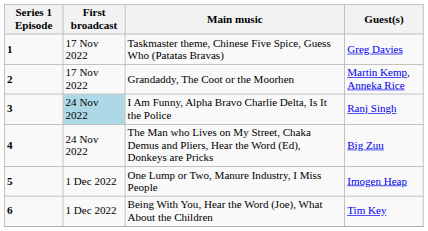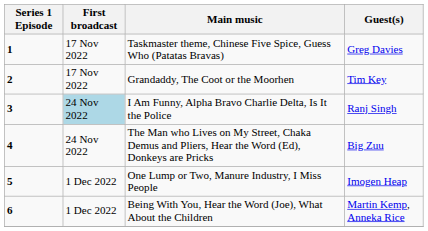 <table class="wikitable">
 <tr>
 <th>Series 1 Episode</th>
 <th>First broadcast</th>
 <th>Main music</th>
 <th>Guest(s)</th>
 </tr>
 <tr>
 <td><strong>1</strong></td>
 <td>17 Nov 2022</td>
 <td>Taskmaster theme, Chinese Five Spice, Guess Who (Patatas Bravas)</td>
 <td><a href='#'>Greg Davies</a></td>
 </tr>
 <tr>
 <td><strong>2</strong></td>
 <td>17 Nov 2022</td>
 <td>Grandaddy, The Coot or the Moorhen</td>
-<td><a href='#'>Martin Kemp</a>, <a href='#'>Anneka Rice</a></td>
+<td><a href='#'>Tim Key</a></td>
 </tr>
 <tr>
 <td><strong>3</strong></td>
 <td style="background: lightblue;">24 Nov 2022</td>
 <td>I Am Funny, Alpha Bravo Charlie Delta, Is It the Police</td>
 <td><a href='#'>Ranj Singh</a></td>
 </tr>
 <tr>
 <td><strong>4</strong></td>
 <td>24 Nov 2022</td>
 <td>The Man who Lives on My Street, Chaka Demus and Pliers, Hear the Word (Ed), Donkeys are Pricks</td>
 <td><a href='#'>Big Zuu</a></td>
 </tr>
 <tr>
 <td><strong>5</strong></td>
 <td>1 Dec 2022</td>
 <td>One Lump or Two, Manure Industry, I Miss People</td>
 <td><a href='#'>Imogen Heap</a></td>
 </tr>
 <tr>
 <td><strong>6</strong></td>
 <td>1 Dec 2022</td>
 <td>Being With You, Hear the Word (Joe), What About the Children</td>
-<td><a href='#'>Tim Key</a></td>
+<td><a href='#'>Martin Kemp</a>, <a href='#'>Anneka Rice</a></td>
 </tr>
 <tr>
 </tr>
 </table>
